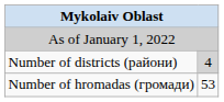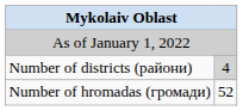 <table class="wikitable">
 <tr>
 <td colspan="2" style="background:#CEE0F2; color:black; text-align:center;"><strong>Mykolaiv Oblast</strong></td>
 </tr>
 <tr>
 <td colspan="2" style="background:#CFCFCF; color:black; text-align:center;">As of January 1, 2022</td>
 </tr>
 <tr>
 <td>Number of districts (райони)</td>
 <td align="center" style="background: lightgrey;">4</td>
 </tr>
 <tr>
 <td>Number of hromadas (громади)</td>
-<td align="center">53</td>
+<td align="center">52</td>
 </tr>
 </table>
